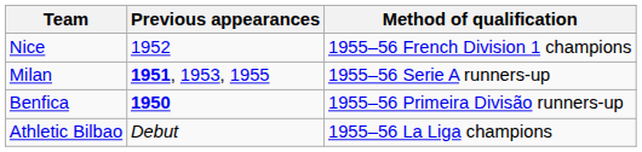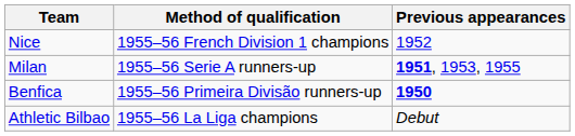 <table class="wikitable">
 <tr>
 <th>Team</th>
+<th>Method of qualification</th>
 <th>Previous appearances</th>
-<th>Method of qualification</th>
 </tr>
 <tr>
 <td> <a href='#'>Nice</a></td>
+<td><a href='#'>1955–56 French Division 1</a> champions</td>
 <td><a href='#'>1952</a></td>
-<td><a href='#'>1955–56 French Division 1</a> champions</td>
 </tr>
 <tr>
 <td> <a href='#'>Milan</a></td>
+<td><a href='#'>1955–56 Serie A</a> runners-up</td>
 <td><strong><a href='#'>1951</a></strong>, <a href='#'>1953</a>, <a href='#'>1955</a></td>
-<td><a href='#'>1955–56 Serie A</a> runners-up</td>
 </tr>
 <tr>
 <td> <a href='#'>Benfica</a></td>
+<td><a href='#'>1955–56 Primeira Divisão</a> runners-up</td>
 <td><strong><a href='#'>1950</a></strong></td>
-<td><a href='#'>1955–56 Primeira Divisão</a> runners-up</td>
 </tr>
 <tr>
 <td> <a href='#'>Athletic Bilbao</a></td>
+<td><a href='#'>1955–56 La Liga</a> champions</td>
 <td><em>Debut</em></td>
-<td><a href='#'>1955–56 La Liga</a> champions</td>
 </tr>
 </table>
